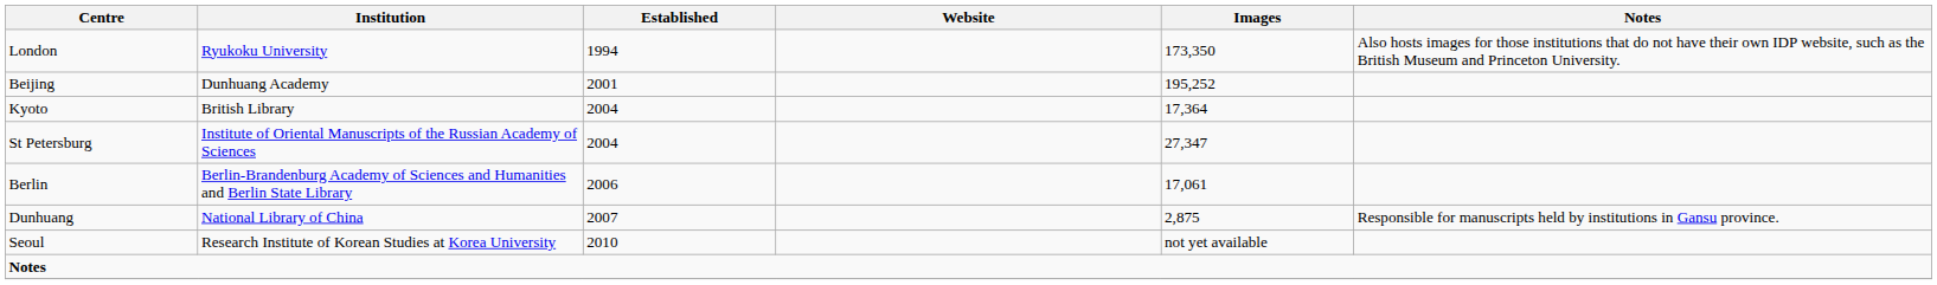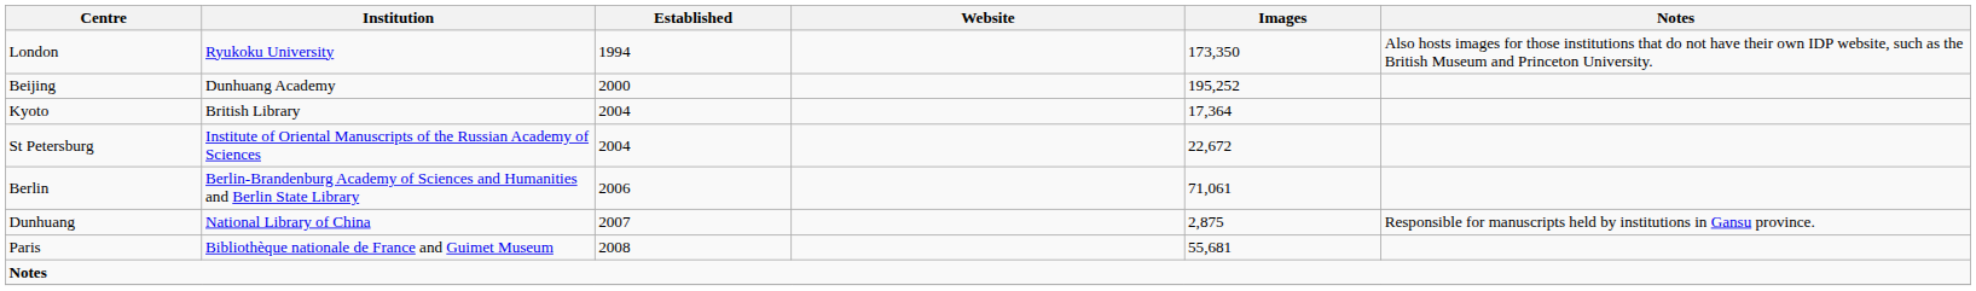 <table class="wikitable" style="width: 100%">
 <tr>
 <th width="10%">Centre</th>
 <th ! width="20%">Institution</th>
 <th ! width="10%">Established</th>
 <th ! width="20%">Website</th>
 <th ! width="10%">Images</th>
 <th ! width="30%">Notes</th>
 </tr>
 <tr>
 <td>London</td>
 <td><a href='#'>Ryukoku University</a></td>
 <td>1994</td>
 <td></td>
 <td>173,350</td>
 <td>Also hosts images for those institutions that do not have their own IDP website, such as the British Museum and Princeton University.</td>
 </tr>
 <tr>
 <td>Beijing</td>
 <td>Dunhuang Academy</td>
-<td>2001</td>
+<td>2000</td>
 <td></td>
 <td>195,252</td>
 <td></td>
 </tr>
 <tr>
 <td>Kyoto</td>
 <td>British Library</td>
 <td>2004</td>
 <td> </td>
 <td>17,364</td>
 <td></td>
 </tr>
 <tr>
 <td>St Petersburg</td>
 <td><a href='#'>Institute of Oriental Manuscripts of the Russian Academy of Sciences</a></td>
 <td>2004</td>
 <td></td>
-<td>27,347</td>
+<td>22,672</td>
 <td></td>
 </tr>
 <tr>
 <td>Berlin</td>
 <td><a href='#'>Berlin-Brandenburg Academy of Sciences and Humanities</a> and <a href='#'>Berlin State Library</a></td>
 <td>2006</td>
 <td></td>
-<td>17,061</td>
+<td>71,061</td>
 <td></td>
 </tr>
 <tr>
 <td>Dunhuang</td>
 <td><a href='#'>National Library of China</a></td>
 <td>2007</td>
 <td> </td>
 <td>2,875</td>
 <td>Responsible for manuscripts held by institutions in <a href='#'>Gansu</a> province.</td>
 </tr>
 <tr>
-<td>Seoul</td>
-<td>Research Institute of Korean Studies at <a href='#'>Korea University</a></td>
-<td>2010</td>
+<td>Paris</td>
+<td><a href='#'>Bibliothèque nationale de France</a> and <a href='#'>Guimet Museum</a></td>
+<td>2008</td>
 <td></td>
-<td>not yet available</td>
+<td>55,681</td>
 <td></td>
 </tr>
 <tr>
 <td colspan="6"><strong>Notes</strong><br></td>
 </tr>
 <tr>
 </tr>
 </table>
